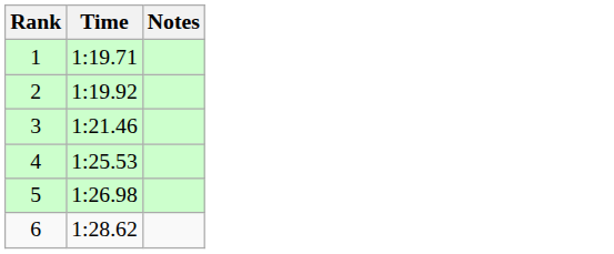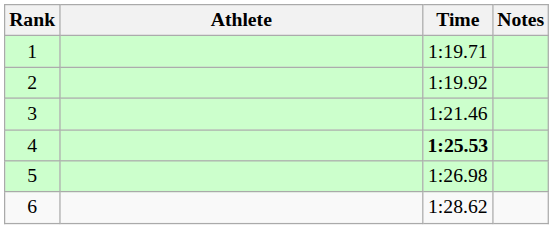 <table class="wikitable" style="text-align:center">
 <tr>
 <th>Rank</th>
+<th Style="width:18em">Athlete</th>
 <th>Time</th>
 <th>Notes</th>
 </tr>
 <tr style="background:#cfc">
 <td>1</td>
+<td style="text-align:left"></td>
 <td>1:19.71</td>
 <td></td>
 </tr>
 <tr style="background:#cfc">
 <td>2</td>
+<td style="text-align:left"></td>
 <td>1:19.92</td>
 <td></td>
 </tr>
 <tr style="background:#cfc">
 <td>3</td>
+<td style="text-align:left"></td>
 <td>1:21.46</td>
 <td></td>
 </tr>
 <tr style="background:#cfc">
 <td>4</td>
-<td>1:25.53</td>
+<td style="text-align:left"></td>
+<td><strong>1:25.53</strong></td>
 <td></td>
 </tr>
 <tr style="background:#cfc">
 <td>5</td>
+<td style="text-align:left"></td>
 <td>1:26.98</td>
 <td></td>
 </tr>
 <tr>
 <td>6</td>
+<td style="text-align:left"></td>
 <td>1:28.62</td>
 <td></td>
 </tr>
 </table>
